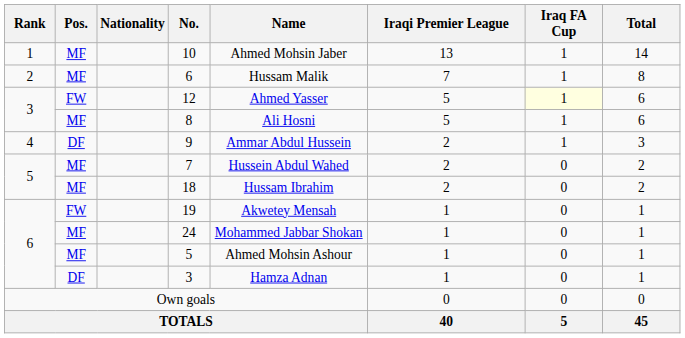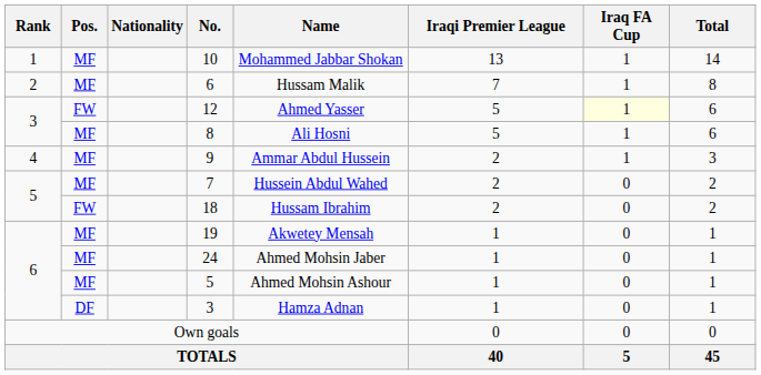 <table class="wikitable" style="font-size: 95%; text-align: center;">
 <tr>
 <th width=50>Rank</th>
 <th width=40>Pos.</th>
 <th width=60>Nationality</th>
 <th width=40>No.</th>
 <th width=170>Name</th>
 <th width=170>Iraqi Premier League</th>
 <th width=80>Iraq FA Cup</th>
 <th width=80><strong>Total</strong></th>
 </tr>
 <tr>
 <td rowspan="1">1</td>
 <td><a href='#'>MF</a></td>
 <td></td>
 <td>10</td>
-<td>Ahmed Mohsin Jaber</td>
+<td><a href='#'>Mohammed Jabbar Shokan</a></td>
 <td>13</td>
 <td>1</td>
 <td>14</td>
 </tr>
 <tr>
 <td rowspan="1">2</td>
 <td><a href='#'>MF</a></td>
 <td></td>
 <td>6</td>
 <td>Hussam Malik</td>
 <td>7</td>
 <td>1</td>
 <td>8</td>
 </tr>
 <tr>
 <td rowspan="2">3</td>
 <td><a href='#'>FW</a></td>
 <td></td>
 <td>12</td>
 <td><a href='#'>Ahmed Yasser</a></td>
 <td>5</td>
 <td style="background: lightyellow;">1</td>
 <td>6</td>
 </tr>
 <tr>
 <td><a href='#'>MF</a></td>
 <td></td>
 <td>8</td>
 <td><a href='#'>Ali Hosni</a></td>
 <td>5</td>
 <td>1</td>
 <td>6</td>
 </tr>
 <tr>
 <td rowspan="1">4</td>
-<td><a href='#'>DF</a></td>
+<td><a href='#'>MF</a></td>
 <td></td>
 <td>9</td>
 <td><a href='#'>Ammar Abdul Hussein</a></td>
 <td>2</td>
 <td>1</td>
 <td>3</td>
 </tr>
 <tr>
 <td rowspan="2">5</td>
 <td><a href='#'>MF</a></td>
 <td></td>
 <td>7</td>
 <td><a href='#'>Hussein Abdul Wahed</a></td>
 <td>2</td>
 <td>0</td>
 <td>2</td>
 </tr>
 <tr>
-<td><a href='#'>MF</a></td>
+<td><a href='#'>FW</a></td>
 <td></td>
 <td>18</td>
 <td><a href='#'>Hussam Ibrahim</a></td>
 <td>2</td>
 <td>0</td>
 <td>2</td>
 </tr>
 <tr>
 <td rowspan="4">6</td>
-<td><a href='#'>FW</a></td>
+<td><a href='#'>MF</a></td>
 <td></td>
 <td>19</td>
 <td><a href='#'>Akwetey Mensah</a></td>
 <td>1</td>
 <td>0</td>
 <td>1</td>
 </tr>
 <tr>
 <td><a href='#'>MF</a></td>
 <td></td>
 <td>24</td>
-<td><a href='#'>Mohammed Jabbar Shokan</a></td>
+<td>Ahmed Mohsin Jaber</td>
 <td>1</td>
 <td>0</td>
 <td>1</td>
 </tr>
 <tr>
 <td><a href='#'>MF</a></td>
 <td></td>
 <td>5</td>
 <td>Ahmed Mohsin Ashour</td>
 <td>1</td>
 <td>0</td>
 <td>1</td>
 </tr>
 <tr>
 <td><a href='#'>DF</a></td>
 <td></td>
 <td>3</td>
 <td><a href='#'>Hamza Adnan</a></td>
 <td>1</td>
 <td>0</td>
 <td>1</td>
 </tr>
 <tr>
 <td colspan="5">Own goals</td>
 <td>0</td>
 <td>0</td>
 <td>0</td>
 </tr>
 <tr>
 <th colspan="5"><strong>TOTALS</strong></th>
 <th><strong>40</strong></th>
 <th><strong>5</strong></th>
 <th><strong>45</strong></th>
 </tr>
 </table>
